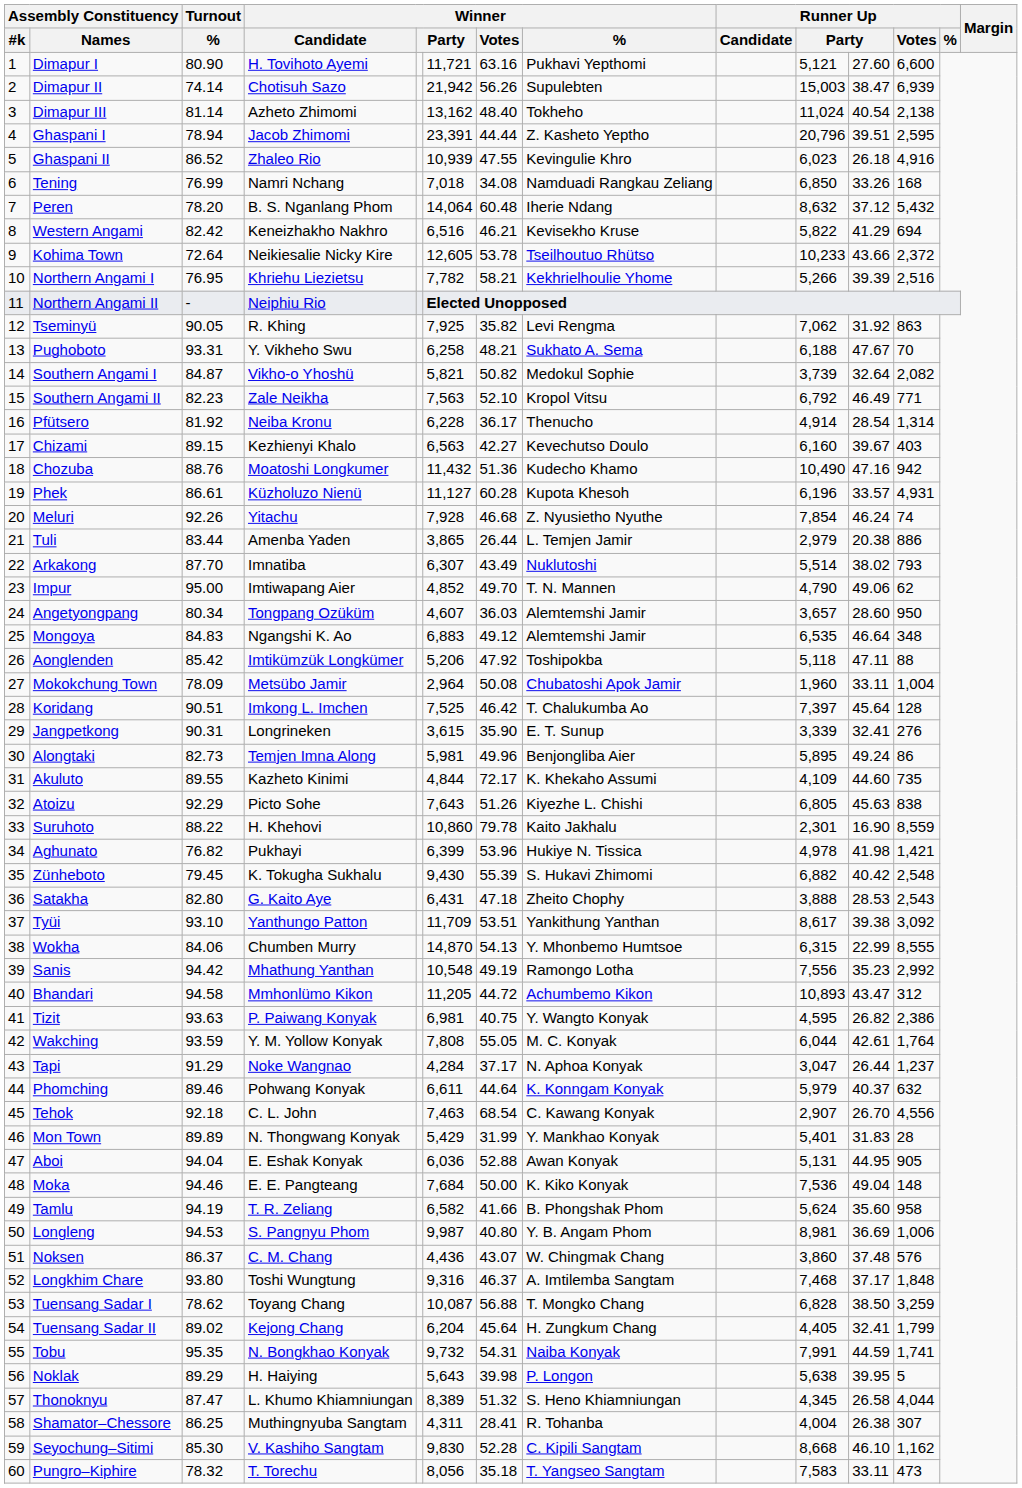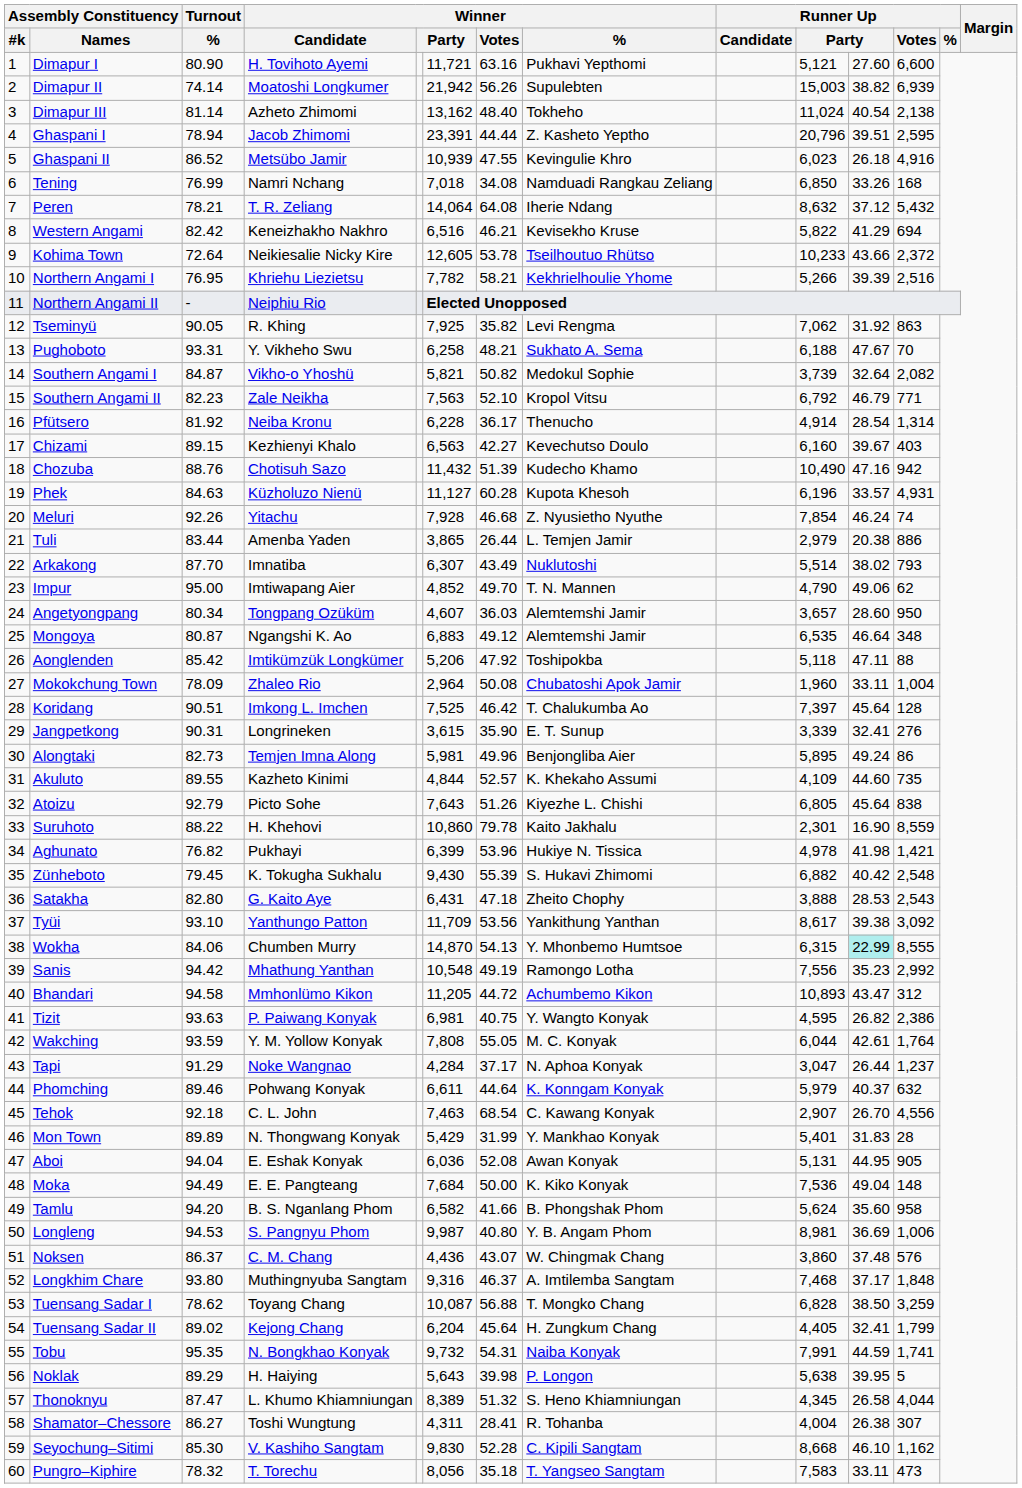 <table class="wikitable sortable">
 <tr>
 <th colspan="2">Assembly Constituency</th>
 <th>Turnout</th>
 <th colspan="5">Winner</th>
 <th colspan="5">Runner Up</th>
 <th rowspan="2" data-sort-type=number>Margin</th>
 </tr>
 <tr>
 <th>#k</th>
 <th>Names</th>
 <th>%</th>
 <th>Candidate</th>
 <th colspan="2">Party</th>
 <th data-sort-type=number>Votes</th>
 <th>%</th>
 <th>Candidate</th>
 <th colspan="2">Party</th>
 <th data-sort-type=number>Votes</th>
 <th>%</th>
 </tr>
 <tr>
 <td>1</td>
 <td><a href='#'>Dimapur I</a></td>
 <td>80.90</td>
 <td><a href='#'>H. Tovihoto Ayemi</a></td>
 <td></td>
 <td>11,721</td>
 <td>63.16</td>
 <td>Pukhavi Yepthomi</td>
 <td></td>
 <td>5,121</td>
 <td>27.60</td>
 <td>6,600</td>
 </tr>
 <tr>
 <td>2</td>
 <td><a href='#'>Dimapur II</a></td>
 <td>74.14</td>
-<td><a href='#'>Chotisuh Sazo</a></td>
+<td><a href='#'>Moatoshi Longkumer</a></td>
 <td></td>
 <td>21,942</td>
 <td>56.26</td>
 <td>Supulebten</td>
 <td></td>
 <td>15,003</td>
-<td>38.47</td>
+<td>38.82</td>
 <td>6,939</td>
 </tr>
 <tr>
 <td>3</td>
 <td><a href='#'>Dimapur III</a></td>
 <td>81.14</td>
 <td>Azheto Zhimomi</td>
 <td></td>
 <td>13,162</td>
 <td>48.40</td>
 <td>Tokheho</td>
 <td></td>
 <td>11,024</td>
 <td>40.54</td>
 <td>2,138</td>
 </tr>
 <tr>
 <td>4</td>
 <td><a href='#'>Ghaspani I</a></td>
 <td>78.94</td>
 <td><a href='#'>Jacob Zhimomi</a></td>
 <td></td>
 <td>23,391</td>
 <td>44.44</td>
 <td>Z. Kasheto Yeptho</td>
 <td></td>
 <td>20,796</td>
 <td>39.51</td>
 <td>2,595</td>
 </tr>
 <tr>
 <td>5</td>
 <td><a href='#'>Ghaspani II</a></td>
 <td>86.52</td>
-<td><a href='#'>Zhaleo Rio</a></td>
+<td><a href='#'>Metsübo Jamir</a></td>
 <td></td>
 <td>10,939</td>
 <td>47.55</td>
 <td>Kevingulie Khro</td>
 <td></td>
 <td>6,023</td>
 <td>26.18</td>
 <td>4,916</td>
 </tr>
 <tr>
 <td>6</td>
 <td><a href='#'>Tening</a></td>
 <td>76.99</td>
 <td>Namri Nchang</td>
 <td></td>
 <td>7,018</td>
 <td>34.08</td>
 <td>Namduadi Rangkau Zeliang</td>
 <td></td>
 <td>6,850</td>
 <td>33.26</td>
 <td>168</td>
 </tr>
 <tr>
 <td>7</td>
 <td><a href='#'>Peren</a></td>
-<td>78.20</td>
-<td>B. S. Nganlang Phom</td>
+<td>78.21</td>
+<td><a href='#'>T. R. Zeliang</a></td>
 <td></td>
 <td>14,064</td>
-<td>60.48</td>
+<td>64.08</td>
 <td>Iherie Ndang</td>
 <td></td>
 <td>8,632</td>
 <td>37.12</td>
 <td>5,432</td>
 </tr>
 <tr>
 <td>8</td>
 <td><a href='#'>Western Angami</a></td>
 <td>82.42</td>
 <td>Keneizhakho Nakhro</td>
 <td></td>
 <td>6,516</td>
 <td>46.21</td>
 <td>Kevisekho Kruse</td>
 <td></td>
 <td>5,822</td>
 <td>41.29</td>
 <td>694</td>
 </tr>
 <tr>
 <td>9</td>
 <td><a href='#'>Kohima Town</a></td>
 <td>72.64</td>
 <td>Neikiesalie Nicky Kire</td>
 <td></td>
 <td>12,605</td>
 <td>53.78</td>
 <td><a href='#'>Tseilhoutuo Rhütso</a></td>
 <td></td>
 <td>10,233</td>
 <td>43.66</td>
 <td>2,372</td>
 </tr>
 <tr>
 <td>10</td>
 <td><a href='#'>Northern Angami I</a></td>
 <td>76.95</td>
 <td><a href='#'>Khriehu Liezietsu</a></td>
 <td></td>
 <td>7,782</td>
 <td>58.21</td>
 <td><a href='#'>Kekhrielhoulie Yhome</a></td>
 <td></td>
 <td>5,266</td>
 <td>39.39</td>
 <td>2,516</td>
 </tr>
 <tr style="background:#eaecf0;">
 <td>11</td>
 <td><a href='#'>Northern Angami II</a></td>
 <td>-</td>
 <td><a href='#'>Neiphiu Rio</a></td>
 <td></td>
 <td colspan=8><strong>Elected Unopposed</strong></td>
 </tr>
 <tr>
 <td>12</td>
 <td><a href='#'>Tseminyü</a></td>
 <td>90.05</td>
 <td>R. Khing</td>
 <td></td>
 <td>7,925</td>
 <td>35.82</td>
 <td>Levi Rengma</td>
 <td></td>
 <td>7,062</td>
 <td>31.92</td>
 <td>863</td>
 </tr>
 <tr>
 <td>13</td>
 <td><a href='#'>Pughoboto</a></td>
 <td>93.31</td>
 <td>Y. Vikheho Swu</td>
 <td></td>
 <td>6,258</td>
 <td>48.21</td>
 <td><a href='#'>Sukhato A. Sema</a></td>
 <td></td>
 <td>6,188</td>
 <td>47.67</td>
 <td>70</td>
 </tr>
 <tr>
 <td>14</td>
 <td><a href='#'>Southern Angami I</a></td>
 <td>84.87</td>
 <td><a href='#'>Vikho-o Yhoshü</a></td>
 <td></td>
 <td>5,821</td>
 <td>50.82</td>
 <td>Medokul Sophie</td>
 <td></td>
 <td>3,739</td>
 <td>32.64</td>
 <td>2,082</td>
 </tr>
 <tr>
 <td>15</td>
 <td><a href='#'>Southern Angami II</a></td>
 <td>82.23</td>
 <td><a href='#'>Zale Neikha</a></td>
 <td></td>
 <td>7,563</td>
 <td>52.10</td>
 <td>Kropol Vitsu</td>
 <td></td>
 <td>6,792</td>
-<td>46.49</td>
+<td>46.79</td>
 <td>771</td>
 </tr>
 <tr>
 <td>16</td>
 <td><a href='#'>Pfütsero</a></td>
 <td>81.92</td>
 <td><a href='#'>Neiba Kronu</a></td>
 <td></td>
 <td>6,228</td>
 <td>36.17</td>
 <td>Thenucho</td>
 <td></td>
 <td>4,914</td>
 <td>28.54</td>
 <td>1,314</td>
 </tr>
 <tr>
 <td>17</td>
 <td><a href='#'>Chizami</a></td>
 <td>89.15</td>
 <td>Kezhienyi Khalo</td>
 <td></td>
 <td>6,563</td>
 <td>42.27</td>
 <td>Kevechutso Doulo</td>
 <td></td>
 <td>6,160</td>
 <td>39.67</td>
 <td>403</td>
 </tr>
 <tr>
 <td>18</td>
 <td><a href='#'>Chozuba</a></td>
 <td>88.76</td>
-<td><a href='#'>Moatoshi Longkumer</a></td>
+<td><a href='#'>Chotisuh Sazo</a></td>
 <td></td>
 <td>11,432</td>
-<td>51.36</td>
+<td>51.39</td>
 <td>Kudecho Khamo</td>
 <td></td>
 <td>10,490</td>
 <td>47.16</td>
 <td>942</td>
 </tr>
 <tr>
 <td>19</td>
 <td><a href='#'>Phek</a></td>
-<td>86.61</td>
+<td>84.63</td>
 <td><a href='#'>Küzholuzo Nienü</a></td>
 <td></td>
 <td>11,127</td>
 <td>60.28</td>
 <td>Kupota Khesoh</td>
 <td></td>
 <td>6,196</td>
 <td>33.57</td>
 <td>4,931</td>
 </tr>
 <tr>
 <td>20</td>
 <td><a href='#'>Meluri</a></td>
 <td>92.26</td>
 <td><a href='#'>Yitachu</a></td>
 <td></td>
 <td>7,928</td>
 <td>46.68</td>
 <td>Z. Nyusietho Nyuthe</td>
 <td></td>
 <td>7,854</td>
 <td>46.24</td>
 <td>74</td>
 </tr>
 <tr>
 <td>21</td>
 <td><a href='#'>Tuli</a></td>
 <td>83.44</td>
 <td>Amenba Yaden</td>
 <td></td>
 <td>3,865</td>
 <td>26.44</td>
 <td>L. Temjen Jamir</td>
 <td></td>
 <td>2,979</td>
 <td>20.38</td>
 <td>886</td>
 </tr>
 <tr>
 <td>22</td>
 <td><a href='#'>Arkakong</a></td>
 <td>87.70</td>
 <td>Imnatiba</td>
 <td></td>
 <td>6,307</td>
 <td>43.49</td>
 <td><a href='#'>Nuklutoshi</a></td>
 <td></td>
 <td>5,514</td>
 <td>38.02</td>
 <td>793</td>
 </tr>
 <tr>
 <td>23</td>
 <td><a href='#'>Impur</a></td>
 <td>95.00</td>
 <td>Imtiwapang Aier</td>
 <td></td>
 <td>4,852</td>
 <td>49.70</td>
 <td>T. N. Mannen</td>
 <td></td>
 <td>4,790</td>
 <td>49.06</td>
 <td>62</td>
 </tr>
 <tr>
 <td>24</td>
 <td><a href='#'>Angetyongpang</a></td>
 <td>80.34</td>
 <td><a href='#'>Tongpang Ozüküm</a></td>
 <td></td>
 <td>4,607</td>
 <td>36.03</td>
 <td>Alemtemshi Jamir</td>
 <td></td>
 <td>3,657</td>
 <td>28.60</td>
 <td>950</td>
 </tr>
 <tr>
 <td>25</td>
 <td><a href='#'>Mongoya</a></td>
-<td>84.83</td>
+<td>80.87</td>
 <td>Ngangshi K. Ao</td>
 <td></td>
 <td>6,883</td>
 <td>49.12</td>
 <td>Alemtemshi Jamir</td>
 <td></td>
 <td>6,535</td>
 <td>46.64</td>
 <td>348</td>
 </tr>
 <tr>
 <td>26</td>
 <td><a href='#'>Aonglenden</a></td>
 <td>85.42</td>
 <td><a href='#'>Imtikümzük Longkümer</a></td>
 <td></td>
 <td>5,206</td>
 <td>47.92</td>
 <td>Toshipokba</td>
 <td></td>
 <td>5,118</td>
 <td>47.11</td>
 <td>88</td>
 </tr>
 <tr>
 <td>27</td>
 <td><a href='#'>Mokokchung Town</a></td>
 <td>78.09</td>
-<td><a href='#'>Metsübo Jamir</a></td>
+<td><a href='#'>Zhaleo Rio</a></td>
 <td></td>
 <td>2,964</td>
 <td>50.08</td>
 <td><a href='#'>Chubatoshi Apok Jamir</a></td>
 <td></td>
 <td>1,960</td>
 <td>33.11</td>
 <td>1,004</td>
 </tr>
 <tr>
 <td>28</td>
 <td><a href='#'>Koridang</a></td>
 <td>90.51</td>
 <td><a href='#'>Imkong L. Imchen</a></td>
 <td></td>
 <td>7,525</td>
 <td>46.42</td>
 <td>T. Chalukumba Ao</td>
 <td></td>
 <td>7,397</td>
 <td>45.64</td>
 <td>128</td>
 </tr>
 <tr>
 <td>29</td>
 <td><a href='#'>Jangpetkong</a></td>
 <td>90.31</td>
 <td>Longrineken</td>
 <td></td>
 <td>3,615</td>
 <td>35.90</td>
 <td>E. T. Sunup</td>
 <td></td>
 <td>3,339</td>
 <td>32.41</td>
 <td>276</td>
 </tr>
 <tr>
 <td>30</td>
 <td><a href='#'>Alongtaki</a></td>
 <td>82.73</td>
 <td><a href='#'>Temjen Imna Along</a></td>
 <td></td>
 <td>5,981</td>
 <td>49.96</td>
 <td>Benjongliba Aier</td>
 <td></td>
 <td>5,895</td>
 <td>49.24</td>
 <td>86</td>
 </tr>
 <tr>
 <td>31</td>
 <td><a href='#'>Akuluto</a></td>
 <td>89.55</td>
 <td>Kazheto Kinimi</td>
 <td></td>
 <td>4,844</td>
-<td>72.17</td>
+<td>52.57</td>
 <td>K. Khekaho Assumi</td>
 <td></td>
 <td>4,109</td>
 <td>44.60</td>
 <td>735</td>
 </tr>
 <tr>
 <td>32</td>
 <td><a href='#'>Atoizu</a></td>
-<td>92.29</td>
+<td>92.79</td>
 <td>Picto Sohe</td>
 <td></td>
 <td>7,643</td>
 <td>51.26</td>
 <td>Kiyezhe L. Chishi</td>
 <td></td>
 <td>6,805</td>
-<td>45.63</td>
+<td>45.64</td>
 <td>838</td>
 </tr>
 <tr>
 <td>33</td>
 <td><a href='#'>Suruhoto</a></td>
 <td>88.22</td>
 <td>H. Khehovi</td>
 <td></td>
 <td>10,860</td>
 <td>79.78</td>
 <td>Kaito Jakhalu</td>
 <td></td>
 <td>2,301</td>
 <td>16.90</td>
 <td>8,559</td>
 </tr>
 <tr>
 <td>34</td>
 <td><a href='#'>Aghunato</a></td>
 <td>76.82</td>
 <td>Pukhayi</td>
 <td></td>
 <td>6,399</td>
 <td>53.96</td>
 <td>Hukiye N. Tissica</td>
 <td></td>
 <td>4,978</td>
 <td>41.98</td>
 <td>1,421</td>
 </tr>
 <tr>
 <td>35</td>
 <td><a href='#'>Zünheboto</a></td>
 <td>79.45</td>
 <td>K. Tokugha Sukhalu</td>
 <td></td>
 <td>9,430</td>
 <td>55.39</td>
 <td>S. Hukavi Zhimomi</td>
 <td></td>
 <td>6,882</td>
 <td>40.42</td>
 <td>2,548</td>
 </tr>
 <tr>
 <td>36</td>
 <td><a href='#'>Satakha</a></td>
 <td>82.80</td>
 <td><a href='#'>G. Kaito Aye</a></td>
 <td></td>
 <td>6,431</td>
 <td>47.18</td>
 <td>Zheito Chophy</td>
 <td></td>
 <td>3,888</td>
 <td>28.53</td>
 <td>2,543</td>
 </tr>
 <tr>
 <td>37</td>
 <td><a href='#'>Tyüi</a></td>
 <td>93.10</td>
 <td><a href='#'>Yanthungo Patton</a></td>
 <td></td>
 <td>11,709</td>
-<td>53.51</td>
+<td>53.56</td>
 <td>Yankithung Yanthan</td>
 <td></td>
 <td>8,617</td>
 <td>39.38</td>
 <td>3,092</td>
 </tr>
 <tr>
 <td>38</td>
 <td><a href='#'>Wokha</a></td>
 <td>84.06</td>
 <td>Chumben Murry</td>
 <td></td>
 <td>14,870</td>
 <td>54.13</td>
 <td>Y. Mhonbemo Humtsoe</td>
 <td></td>
 <td>6,315</td>
-<td>22.99</td>
+<td style="background: paleturquoise;">22.99</td>
 <td>8,555</td>
 </tr>
 <tr>
 <td>39</td>
 <td><a href='#'>Sanis</a></td>
 <td>94.42</td>
 <td><a href='#'>Mhathung Yanthan</a></td>
 <td></td>
 <td>10,548</td>
 <td>49.19</td>
 <td>Ramongo Lotha</td>
 <td></td>
 <td>7,556</td>
 <td>35.23</td>
 <td>2,992</td>
 </tr>
 <tr>
 <td>40</td>
 <td><a href='#'>Bhandari</a></td>
 <td>94.58</td>
 <td><a href='#'>Mmhonlümo Kikon</a></td>
 <td></td>
 <td>11,205</td>
 <td>44.72</td>
 <td><a href='#'>Achumbemo Kikon</a></td>
 <td></td>
 <td>10,893</td>
 <td>43.47</td>
 <td>312</td>
 </tr>
 <tr>
 <td>41</td>
 <td><a href='#'>Tizit</a></td>
 <td>93.63</td>
 <td><a href='#'>P. Paiwang Konyak</a></td>
 <td></td>
 <td>6,981</td>
 <td>40.75</td>
 <td>Y. Wangto Konyak</td>
 <td></td>
 <td>4,595</td>
 <td>26.82</td>
 <td>2,386</td>
 </tr>
 <tr>
 <td>42</td>
 <td><a href='#'>Wakching</a></td>
 <td>93.59</td>
 <td>Y. M. Yollow Konyak</td>
 <td></td>
 <td>7,808</td>
 <td>55.05</td>
 <td>M. C. Konyak</td>
 <td></td>
 <td>6,044</td>
 <td>42.61</td>
 <td>1,764</td>
 </tr>
 <tr>
 <td>43</td>
 <td><a href='#'>Tapi</a></td>
 <td>91.29</td>
 <td><a href='#'>Noke Wangnao</a></td>
 <td></td>
 <td>4,284</td>
 <td>37.17</td>
 <td>N. Aphoa Konyak</td>
 <td></td>
 <td>3,047</td>
 <td>26.44</td>
 <td>1,237</td>
 </tr>
 <tr>
 <td>44</td>
 <td><a href='#'>Phomching</a></td>
 <td>89.46</td>
 <td>Pohwang Konyak</td>
 <td></td>
 <td>6,611</td>
 <td>44.64</td>
 <td><a href='#'>K. Konngam Konyak</a></td>
 <td></td>
 <td>5,979</td>
 <td>40.37</td>
 <td>632</td>
 </tr>
 <tr>
 <td>45</td>
 <td><a href='#'>Tehok</a></td>
 <td>92.18</td>
 <td>C. L. John</td>
 <td></td>
 <td>7,463</td>
 <td>68.54</td>
 <td>C. Kawang Konyak</td>
 <td></td>
 <td>2,907</td>
 <td>26.70</td>
 <td>4,556</td>
 </tr>
 <tr>
 <td>46</td>
 <td><a href='#'>Mon Town</a></td>
 <td>89.89</td>
 <td>N. Thongwang Konyak</td>
 <td></td>
 <td>5,429</td>
 <td>31.99</td>
 <td>Y. Mankhao Konyak</td>
 <td></td>
 <td>5,401</td>
 <td>31.83</td>
 <td>28</td>
 </tr>
 <tr>
 <td>47</td>
 <td><a href='#'>Aboi</a></td>
 <td>94.04</td>
 <td>E. Eshak Konyak</td>
 <td></td>
 <td>6,036</td>
-<td>52.88</td>
+<td>52.08</td>
 <td>Awan Konyak</td>
 <td></td>
 <td>5,131</td>
 <td>44.95</td>
 <td>905</td>
 </tr>
 <tr>
 <td>48</td>
 <td><a href='#'>Moka</a></td>
-<td>94.46</td>
+<td>94.49</td>
 <td>E. E. Pangteang</td>
 <td></td>
 <td>7,684</td>
 <td>50.00</td>
 <td>K. Kiko Konyak</td>
 <td></td>
 <td>7,536</td>
 <td>49.04</td>
 <td>148</td>
 </tr>
 <tr>
 <td>49</td>
 <td><a href='#'>Tamlu</a></td>
-<td>94.19</td>
-<td><a href='#'>T. R. Zeliang</a></td>
+<td>94.20</td>
+<td>B. S. Nganlang Phom</td>
 <td></td>
 <td>6,582</td>
 <td>41.66</td>
 <td>B. Phongshak Phom</td>
 <td></td>
 <td>5,624</td>
 <td>35.60</td>
 <td>958</td>
 </tr>
 <tr>
 <td>50</td>
 <td><a href='#'>Longleng</a></td>
 <td>94.53</td>
 <td><a href='#'>S. Pangnyu Phom</a></td>
 <td></td>
 <td>9,987</td>
 <td>40.80</td>
 <td>Y. B. Angam Phom</td>
 <td></td>
 <td>8,981</td>
 <td>36.69</td>
 <td>1,006</td>
 </tr>
 <tr>
 <td>51</td>
 <td><a href='#'>Noksen</a></td>
 <td>86.37</td>
 <td><a href='#'>C. M. Chang</a></td>
 <td></td>
 <td>4,436</td>
 <td>43.07</td>
 <td>W. Chingmak Chang</td>
 <td></td>
 <td>3,860</td>
 <td>37.48</td>
 <td>576</td>
 </tr>
 <tr>
 <td>52</td>
 <td><a href='#'>Longkhim Chare</a></td>
 <td>93.80</td>
-<td>Toshi Wungtung</td>
+<td>Muthingnyuba Sangtam</td>
 <td></td>
 <td>9,316</td>
 <td>46.37</td>
 <td>A. Imtilemba Sangtam</td>
 <td></td>
 <td>7,468</td>
 <td>37.17</td>
 <td>1,848</td>
 </tr>
 <tr>
 <td>53</td>
 <td><a href='#'>Tuensang Sadar I</a></td>
 <td>78.62</td>
 <td>Toyang Chang</td>
 <td></td>
 <td>10,087</td>
 <td>56.88</td>
 <td>T. Mongko Chang</td>
 <td></td>
 <td>6,828</td>
 <td>38.50</td>
 <td>3,259</td>
 </tr>
 <tr>
 <td>54</td>
 <td><a href='#'>Tuensang Sadar II</a></td>
 <td>89.02</td>
 <td><a href='#'>Kejong Chang</a></td>
 <td></td>
 <td>6,204</td>
 <td>45.64</td>
 <td>H. Zungkum Chang</td>
 <td></td>
 <td>4,405</td>
 <td>32.41</td>
 <td>1,799</td>
 </tr>
 <tr>
 <td>55</td>
 <td><a href='#'>Tobu</a></td>
 <td>95.35</td>
 <td><a href='#'>N. Bongkhao Konyak</a></td>
 <td></td>
 <td>9,732</td>
 <td>54.31</td>
 <td><a href='#'>Naiba Konyak</a></td>
 <td></td>
 <td>7,991</td>
 <td>44.59</td>
 <td>1,741</td>
 </tr>
 <tr>
 <td>56</td>
 <td><a href='#'>Noklak</a></td>
 <td>89.29</td>
 <td>H. Haiying</td>
 <td></td>
 <td>5,643</td>
 <td>39.98</td>
 <td><a href='#'>P. Longon</a></td>
 <td></td>
 <td>5,638</td>
 <td>39.95</td>
 <td>5</td>
 </tr>
 <tr>
 <td>57</td>
 <td><a href='#'>Thonoknyu</a></td>
 <td>87.47</td>
 <td>L. Khumo Khiamniungan</td>
 <td></td>
 <td>8,389</td>
 <td>51.32</td>
 <td>S. Heno Khiamniungan</td>
 <td></td>
 <td>4,345</td>
 <td>26.58</td>
 <td>4,044</td>
 </tr>
 <tr>
 <td>58</td>
 <td><a href='#'>Shamator–Chessore</a></td>
-<td>86.25</td>
-<td>Muthingnyuba Sangtam</td>
+<td>86.27</td>
+<td>Toshi Wungtung</td>
 <td></td>
 <td>4,311</td>
 <td>28.41</td>
 <td>R. Tohanba</td>
 <td></td>
 <td>4,004</td>
 <td>26.38</td>
 <td>307</td>
 </tr>
 <tr>
 <td>59</td>
 <td><a href='#'>Seyochung–Sitimi</a></td>
 <td>85.30</td>
 <td><a href='#'>V. Kashiho Sangtam</a></td>
 <td></td>
 <td>9,830</td>
 <td>52.28</td>
 <td><a href='#'>C. Kipili Sangtam</a></td>
 <td></td>
 <td>8,668</td>
 <td>46.10</td>
 <td>1,162</td>
 </tr>
 <tr>
 <td>60</td>
 <td><a href='#'>Pungro–Kiphire</a></td>
 <td>78.32</td>
 <td><a href='#'>T. Torechu</a></td>
 <td></td>
 <td>8,056</td>
 <td>35.18</td>
 <td><a href='#'>T. Yangseo Sangtam</a></td>
 <td></td>
 <td>7,583</td>
 <td>33.11</td>
 <td>473</td>
 </tr>
 </table>
